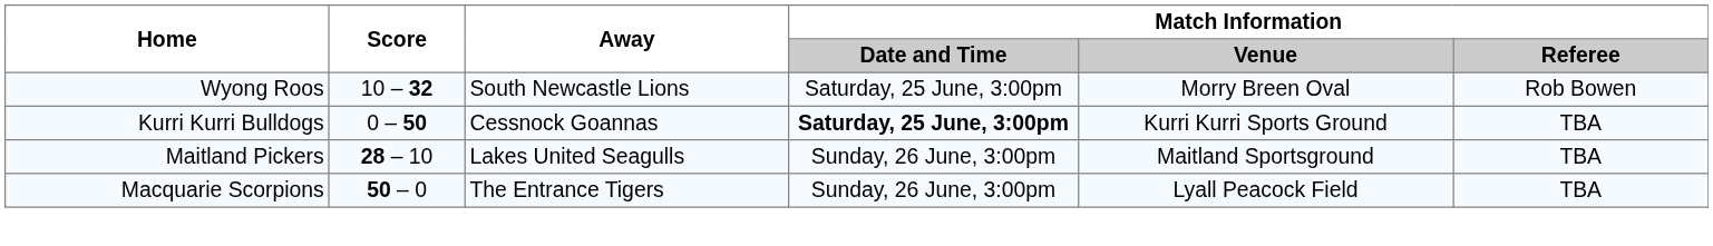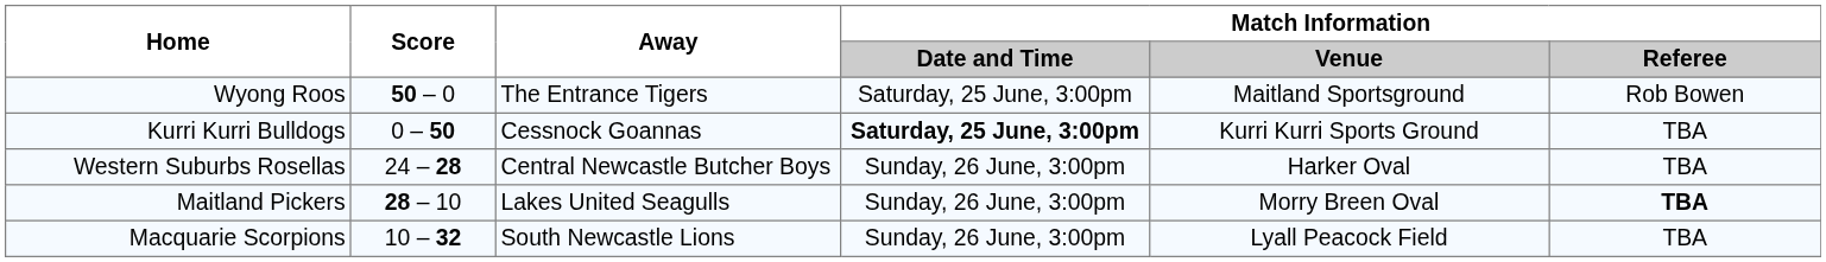 <table border="1" cellpadding="3" cellspacing="0" width="100%" style="border-collapse:collapse;  text-align:center;">
 <tr>
 <th rowspan="2" width="19%">Home</th>
 <th rowspan="2" width="8%">Score</th>
 <th rowspan="2" width="19%">Away</th>
 <th colspan="3">Match Information</th>
 </tr>
 <tr bgcolor="#CCCCCC">
 <th width="17%">Date and Time</th>
 <th width="22%">Venue</th>
 <th width="50%">Referee</th>
 </tr>
 <tr style="text-align:center; background:#f5faff;">
 <td align="right">Wyong Roos </td>
-<td>10 – <strong>32</strong></td>
-<td align="left"> South Newcastle Lions</td>
+<td><strong>50</strong> – 0</td>
+<td align="left"> The Entrance Tigers</td>
 <td>Saturday, 25 June, 3:00pm</td>
-<td>Morry Breen Oval</td>
+<td>Maitland Sportsground</td>
 <td>Rob Bowen</td>
 </tr>
 <tr style="text-align:center; background:#f5faff;">
 <td align="right">Kurri Kurri Bulldogs </td>
 <td>0 – <strong>50</strong></td>
 <td align="left"> Cessnock Goannas</td>
 <td><strong>Saturday, 25 June, 3:00pm</strong></td>
 <td>Kurri Kurri Sports Ground</td>
 <td>TBA</td>
 </tr>
 <tr style="text-align:center; background:#f5faff;">
+<td align="right">Western Suburbs Rosellas </td>
+<td>24 – <strong>28</strong></td>
+<td align="left"> Central Newcastle Butcher Boys</td>
+<td>Sunday, 26 June, 3:00pm</td>
+<td>Harker Oval</td>
+<td>TBA</td>
+</tr>
+<tr style="text-align:center; background:#f5faff;">
 <td align="right">Maitland Pickers </td>
 <td><strong>28</strong> – 10</td>
 <td align="left"> Lakes United Seagulls</td>
 <td>Sunday, 26 June, 3:00pm</td>
-<td>Maitland Sportsground</td>
-<td>TBA</td>
+<td>Morry Breen Oval</td>
+<td><strong>TBA</strong></td>
 </tr>
 <tr style="text-align:center; background:#f5faff;">
 <td align="right">Macquarie Scorpions </td>
-<td><strong>50</strong> – 0</td>
-<td align="left"> The Entrance Tigers</td>
+<td>10 – <strong>32</strong></td>
+<td align="left"> South Newcastle Lions</td>
 <td>Sunday, 26 June, 3:00pm</td>
 <td>Lyall Peacock Field</td>
 <td>TBA</td>
 </tr>
 </table>
